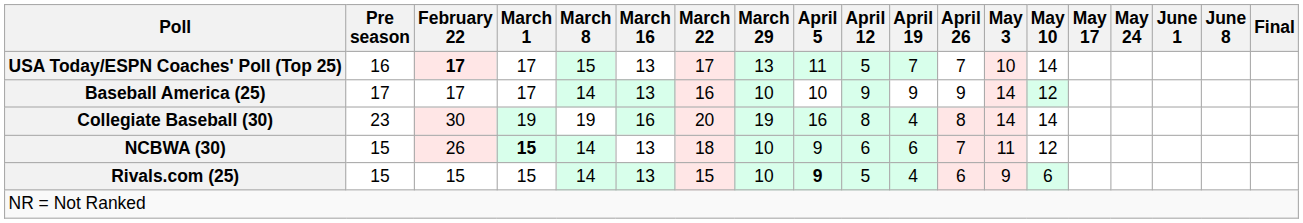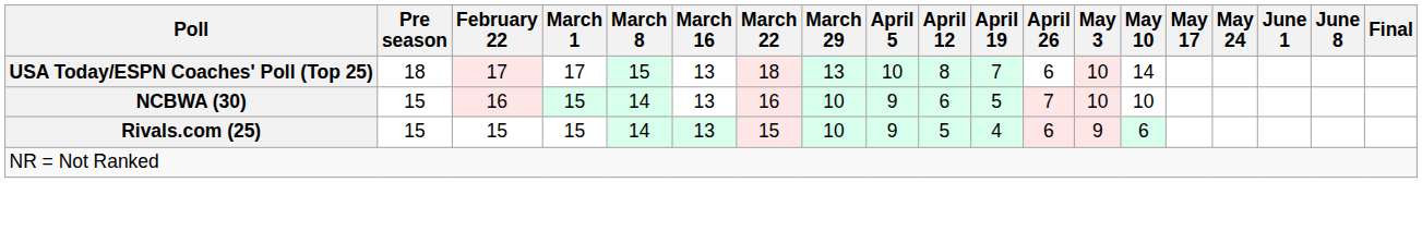 <table class="wikitable" style="white-space:nowrap;">
 <tr>
 <th>Poll</th>
 <th>Pre<br>season</th>
 <th>February<br>22</th>
 <th>March<br>1</th>
 <th>March<br>8</th>
 <th>March<br>16</th>
 <th>March<br>22</th>
 <th>March<br>29</th>
 <th>April<br>5</th>
 <th>April<br>12</th>
 <th>April<br>19</th>
 <th>April<br>26</th>
 <th>May<br>3</th>
 <th>May<br>10</th>
 <th>May<br>17</th>
 <th>May<br>24</th>
 <th>June<br>1</th>
 <th>June<br>8</th>
 <th>Final</th>
 </tr>
 <tr style="text-align:center;">
 <th>USA Today/ESPN Coaches' Poll (Top 25)</th>
-<td style="background:#FFF;">16</td>
-<td style="background:#FFE6E6;"><strong>17</strong></td>
+<td style="background:#FFF;">18</td>
+<td style="background:#FFE6E6;">17</td>
 <td style="background:#FFF;">17</td>
 <td style="background:#D8FFEB;">15</td>
 <td style="background:#FFF;">13</td>
-<td style="background:#FFE6E6;">17</td>
+<td style="background:#FFE6E6;">18</td>
 <td style="background:#D8FFEB;">13</td>
-<td style="background:#D8FFEB;">11</td>
-<td style="background:#D8FFEB;">5</td>
+<td style="background:#D8FFEB;">10</td>
+<td style="background:#D8FFEB;">8</td>
 <td style="background:#D8FFEB;">7</td>
-<td style="background:#FFF;">7</td>
+<td style="background:#FFF;">6</td>
 <td style="background:#FFE6E6;">10</td>
-<td style="background:#FFF;">14</td>
-<td style="background:#FFF;"></td>
-<td style="background:#FFF;"></td>
-<td style="background:#FFF;"></td>
-<td style="background:#FFF;"></td>
-<td style="background:#FFF;"></td>
-</tr>
-<tr style="text-align:center;">
-<th>Baseball America (25)</th>
-<td style="background:#FFF;">17</td>
-<td style="background:#FFF;">17</td>
-<td style="background:#FFF;">17</td>
-<td style="background:#D8FFEB;">14</td>
-<td style="background:#D8FFEB;">13</td>
-<td style="background:#FFE6E6;">16</td>
-<td style="background:#D8FFEB;">10</td>
-<td style="background:#FFF;">10</td>
-<td style="background:#D8FFEB;">9</td>
-<td style="background:#FFF;">9</td>
-<td style="background:#FFF;">9</td>
-<td style="background:#FFE6E6;">14</td>
-<td style="background:#D8FFEB;">12</td>
-<td style="background:#FFF;"></td>
-<td style="background:#FFF;"></td>
-<td style="background:#FFF;"></td>
-<td style="background:#FFF;"></td>
-<td style="background:#FFF;"></td>
-</tr>
-<tr style="text-align:center;">
-<th>Collegiate Baseball (30)</th>
-<td style="background:#FFF;">23</td>
-<td style="background:#FFE6E6;">30</td>
-<td style="background:#D8FFEB;">19</td>
-<td style="background:#FFF;">19</td>
-<td style="background:#D8FFEB;">16</td>
-<td style="background:#FFE6E6;">20</td>
-<td style="background:#D8FFEB;">19</td>
-<td style="background:#D8FFEB;">16</td>
-<td style="background:#D8FFEB;">8</td>
-<td style="background:#D8FFEB;">4</td>
-<td style="background:#FFE6E6;">8</td>
-<td style="background:#FFE6E6;">14</td>
 <td style="background:#FFF;">14</td>
 <td style="background:#FFF;"></td>
 <td style="background:#FFF;"></td>
 <td style="background:#FFF;"></td>
 <td style="background:#FFF;"></td>
 <td style="background:#FFF;"></td>
 </tr>
 <tr style="text-align:center;">
 <th>NCBWA (30)</th>
 <td style="background:#FFF;">15</td>
-<td style="background:#FFE6E6;">26</td>
-<td style="background:#D8FFEB;"><strong>15</strong></td>
+<td style="background:#FFE6E6;">16</td>
+<td style="background:#D8FFEB;">15</td>
 <td style="background:#D8FFEB;">14</td>
 <td style="background:#FFF;">13</td>
-<td style="background:#FFE6E6;">18</td>
+<td style="background:#FFE6E6;">16</td>
 <td style="background:#D8FFEB;">10</td>
 <td style="background:#D8FFEB;">9</td>
 <td style="background:#D8FFEB;">6</td>
-<td style="background:#D8FFEB;">6</td>
+<td style="background:#D8FFEB;">5</td>
 <td style="background:#FFE6E6;">7</td>
-<td style="background:#FFE6E6;">11</td>
-<td style="background:#FFF;">12</td>
+<td style="background:#FFE6E6;">10</td>
+<td style="background:#FFF;">10</td>
 <td style="background:#FFF;"></td>
 <td style="background:#FFF;"></td>
 <td style="background:#FFF;"></td>
 <td style="background:#FFF;"></td>
 <td style="background:#FFF;"></td>
 </tr>
 <tr style="text-align:center;">
 <th>Rivals.com (25)</th>
 <td style="background:#FFF;">15</td>
 <td style="background:#FFF;">15</td>
 <td style="background:#FFF;">15</td>
 <td style="background:#D8FFEB;">14</td>
 <td style="background:#D8FFEB;">13</td>
 <td style="background:#FFE6E6;">15</td>
 <td style="background:#D8FFEB;">10</td>
-<td style="background:#D8FFEB;"><strong>9</strong></td>
+<td style="background:#D8FFEB;">9</td>
 <td style="background:#D8FFEB;">5</td>
 <td style="background:#D8FFEB;">4</td>
 <td style="background:#FFE6E6;">6</td>
 <td style="background:#FFE6E6;">9</td>
 <td style="background:#D8FFEB;">6</td>
 <td style="background:#FFF;"></td>
 <td style="background:#FFF;"></td>
 <td style="background:#FFF;"></td>
 <td style="background:#FFF;"></td>
 <td style="background:#FFF;"></td>
 </tr>
 <tr>
 <td colspan="19">NR = Not Ranked</td>
 </tr>
 </table>
